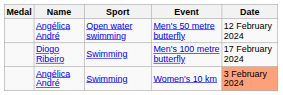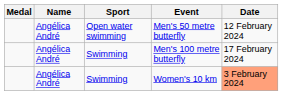 <table class="wikitable sortable" style="font-size:90%; width:50%;">
 <tr>
 <th>Medal</th>
 <th>Name</th>
 <th>Sport</th>
 <th>Event</th>
 <th>Date</th>
 </tr>
 <tr>
 <td></td>
 <td><a href='#'>Angélica André</a></td>
 <td><a href='#'>Open water swimming</a></td>
 <td><a href='#'>Men's 50 metre butterfly</a></td>
 <td>12 February 2024</td>
 </tr>
 <tr>
 <td></td>
-<td><a href='#'>Diogo Ribeiro</a></td>
+<td><a href='#'>Angélica André</a></td>
 <td><a href='#'>Swimming</a></td>
 <td><a href='#'>Men's 100 metre butterfly</a></td>
 <td>17 February 2024</td>
 </tr>
 <tr>
 <td></td>
 <td><a href='#'>Angélica André</a></td>
 <td><a href='#'>Swimming</a></td>
 <td><a href='#'>Women's 10 km</a></td>
 <td style="background: lightsalmon;">3 February 2024</td>
 </tr>
 </table>
